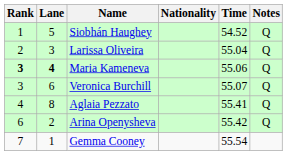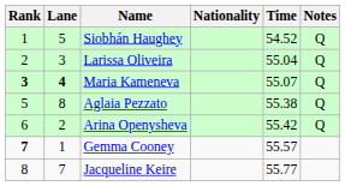 <table class="wikitable sortable" style="text-align:center">
 <tr>
 <th>Rank</th>
 <th>Lane</th>
 <th>Name</th>
 <th>Nationality</th>
 <th>Time</th>
 <th>Notes</th>
 </tr>
 <tr bgcolor=ccffcc>
 <td>1</td>
 <td>5</td>
 <td align="left"><a href='#'>Siobhán Haughey</a></td>
 <td align="left"></td>
 <td>54.52</td>
 <td>Q</td>
 </tr>
 <tr bgcolor=ccffcc>
 <td>2</td>
 <td>3</td>
 <td align="left"><a href='#'>Larissa Oliveira</a></td>
 <td align="left"></td>
 <td>55.04</td>
 <td>Q</td>
 </tr>
 <tr bgcolor=ccffcc>
 <td><strong>3</strong></td>
 <td><strong>4</strong></td>
 <td align="left"><a href='#'>Maria Kameneva</a></td>
 <td align="left"></td>
-<td>55.06</td>
-<td>Q</td>
-</tr>
-<tr bgcolor=ccffcc>
-<td>3</td>
-<td>6</td>
-<td align="left"><a href='#'>Veronica Burchill</a></td>
-<td align="left"></td>
 <td>55.07</td>
 <td>Q</td>
 </tr>
 <tr bgcolor=ccffcc>
-<td>4</td>
+<td>5</td>
 <td>8</td>
 <td align="left"><a href='#'>Aglaia Pezzato</a></td>
 <td align="left"></td>
-<td>55.41</td>
+<td>55.38</td>
 <td>Q</td>
 </tr>
 <tr bgcolor=ccffcc>
 <td>6</td>
 <td>2</td>
 <td align="left"><a href='#'>Arina Openysheva</a></td>
 <td align="left"></td>
 <td>55.42</td>
 <td>Q</td>
 </tr>
 <tr>
-<td>7</td>
+<td><strong>7</strong></td>
 <td>1</td>
 <td align="left"><a href='#'>Gemma Cooney</a></td>
 <td align="left"></td>
-<td>55.54</td>
+<td>55.57</td>
+<td></td>
+</tr>
+<tr>
+<td>8</td>
+<td>7</td>
+<td align="left"><a href='#'>Jacqueline Keire</a></td>
+<td align="left"></td>
+<td>55.77</td>
 <td></td>
 </tr>
 </table>
